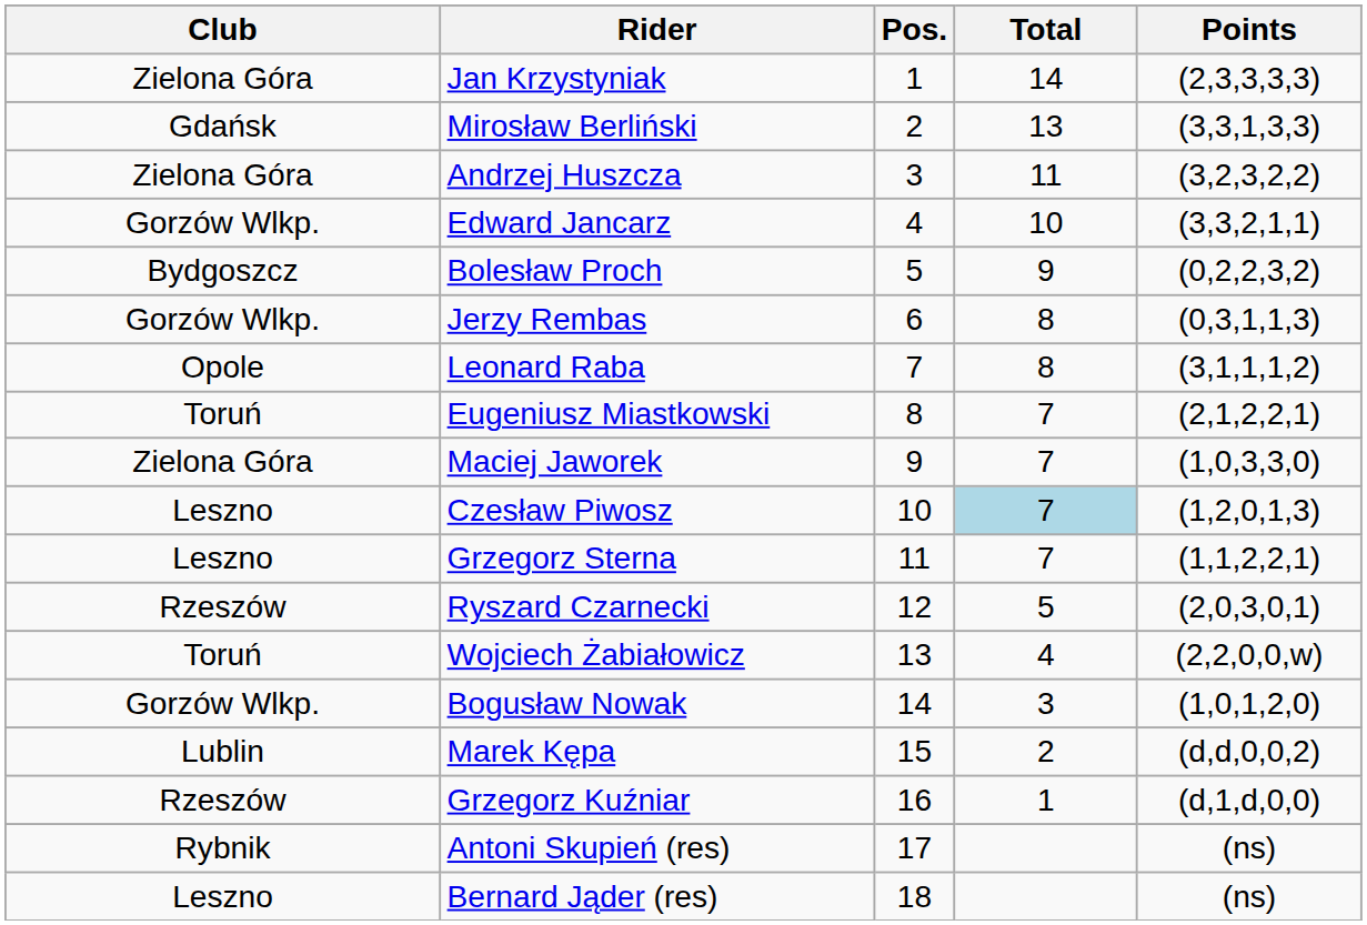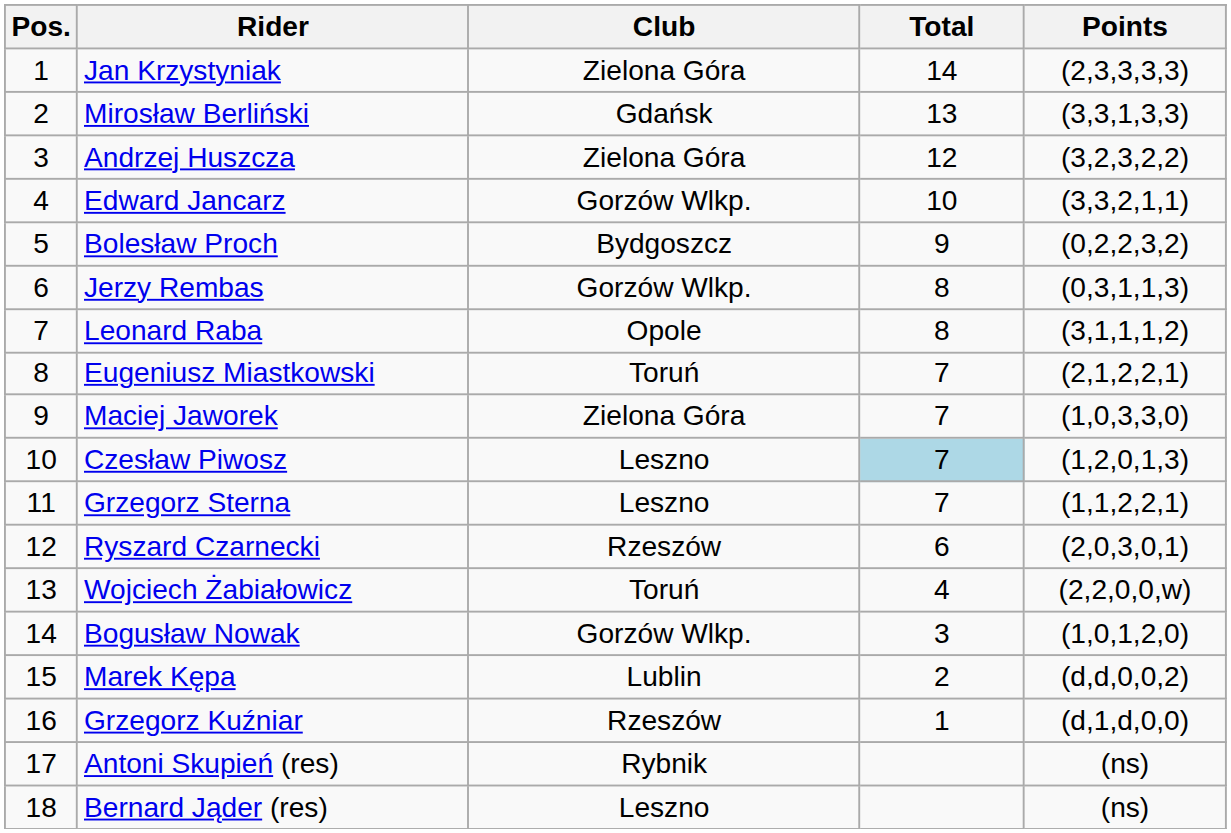 <table class=wikitable style="font-size:93%;">
 <tr>
+<th width=25px>Pos.</th>
+<th width=200px>Rider</th>
 <th width=200px>Club</th>
-<th width=200px>Rider</th>
-<th width=25px>Pos.</th>
 <th width=80px>Total</th>
 <th width=100px>Points</th>
 </tr>
 <tr align=center>
+<td>1</td>
+<td align=left><a href='#'>Jan Krzystyniak</a></td>
 <td>Zielona Góra</td>
-<td align=left><a href='#'>Jan Krzystyniak</a></td>
-<td>1</td>
 <td>14</td>
 <td>(2,3,3,3,3)</td>
 </tr>
 <tr align=center>
+<td>2</td>
+<td align=left><a href='#'>Mirosław Berliński</a></td>
 <td>Gdańsk</td>
-<td align=left><a href='#'>Mirosław Berliński</a></td>
-<td>2</td>
 <td>13</td>
 <td>(3,3,1,3,3)</td>
 </tr>
 <tr align=center>
+<td>3</td>
+<td align=left><a href='#'>Andrzej Huszcza</a></td>
 <td>Zielona Góra</td>
-<td align=left><a href='#'>Andrzej Huszcza</a></td>
-<td>3</td>
-<td>11</td>
+<td>12</td>
 <td>(3,2,3,2,2)</td>
 </tr>
 <tr align=center>
+<td>4</td>
+<td align=left><a href='#'>Edward Jancarz</a></td>
 <td>Gorzów Wlkp.</td>
-<td align=left><a href='#'>Edward Jancarz</a></td>
-<td>4</td>
 <td>10</td>
 <td>(3,3,2,1,1)</td>
 </tr>
 <tr align=center>
+<td>5</td>
+<td align=left><a href='#'>Bolesław Proch</a></td>
 <td>Bydgoszcz</td>
-<td align=left><a href='#'>Bolesław Proch</a></td>
-<td>5</td>
 <td>9</td>
 <td>(0,2,2,3,2)</td>
 </tr>
 <tr align=center>
+<td>6</td>
+<td align=left><a href='#'>Jerzy Rembas</a></td>
 <td>Gorzów Wlkp.</td>
-<td align=left><a href='#'>Jerzy Rembas</a></td>
-<td>6</td>
 <td>8</td>
 <td>(0,3,1,1,3)</td>
 </tr>
 <tr align=center>
+<td>7</td>
+<td align=left><a href='#'>Leonard Raba</a></td>
 <td>Opole</td>
-<td align=left><a href='#'>Leonard Raba</a></td>
-<td>7</td>
 <td>8</td>
 <td>(3,1,1,1,2)</td>
 </tr>
 <tr align=center>
+<td>8</td>
+<td align=left><a href='#'>Eugeniusz Miastkowski</a></td>
 <td>Toruń</td>
-<td align=left><a href='#'>Eugeniusz Miastkowski</a></td>
-<td>8</td>
 <td>7</td>
 <td>(2,1,2,2,1)</td>
 </tr>
 <tr align=center>
+<td>9</td>
+<td align=left><a href='#'>Maciej Jaworek</a></td>
 <td>Zielona Góra</td>
-<td align=left><a href='#'>Maciej Jaworek</a></td>
-<td>9</td>
 <td>7</td>
 <td>(1,0,3,3,0)</td>
 </tr>
 <tr align=center>
+<td>10</td>
+<td align=left><a href='#'>Czesław Piwosz</a></td>
 <td>Leszno</td>
-<td align=left><a href='#'>Czesław Piwosz</a></td>
-<td>10</td>
 <td style="background: lightblue;">7</td>
 <td>(1,2,0,1,3)</td>
 </tr>
 <tr align=center>
+<td>11</td>
+<td align=left><a href='#'>Grzegorz Sterna</a></td>
 <td>Leszno</td>
-<td align=left><a href='#'>Grzegorz Sterna</a></td>
-<td>11</td>
 <td>7</td>
 <td>(1,1,2,2,1)</td>
 </tr>
 <tr align=center>
+<td>12</td>
+<td align=left><a href='#'>Ryszard Czarnecki</a></td>
 <td>Rzeszów</td>
-<td align=left><a href='#'>Ryszard Czarnecki</a></td>
-<td>12</td>
-<td>5</td>
+<td>6</td>
 <td>(2,0,3,0,1)</td>
 </tr>
 <tr align=center>
+<td>13</td>
+<td align=left><a href='#'>Wojciech Żabiałowicz</a></td>
 <td>Toruń</td>
-<td align=left><a href='#'>Wojciech Żabiałowicz</a></td>
-<td>13</td>
 <td>4</td>
 <td>(2,2,0,0,w)</td>
 </tr>
 <tr align=center>
+<td>14</td>
+<td align=left><a href='#'>Bogusław Nowak</a></td>
 <td>Gorzów Wlkp.</td>
-<td align=left><a href='#'>Bogusław Nowak</a></td>
-<td>14</td>
 <td>3</td>
 <td>(1,0,1,2,0)</td>
 </tr>
 <tr align=center>
+<td>15</td>
+<td align=left><a href='#'>Marek Kępa</a></td>
 <td>Lublin</td>
-<td align=left><a href='#'>Marek Kępa</a></td>
-<td>15</td>
 <td>2</td>
 <td>(d,d,0,0,2)</td>
 </tr>
 <tr align=center>
+<td>16</td>
+<td align=left><a href='#'>Grzegorz Kuźniar</a></td>
 <td>Rzeszów</td>
-<td align=left><a href='#'>Grzegorz Kuźniar</a></td>
-<td>16</td>
 <td>1</td>
 <td>(d,1,d,0,0)</td>
 </tr>
 <tr align=center>
+<td>17</td>
+<td align=left><a href='#'>Antoni Skupień</a> (res)</td>
 <td>Rybnik</td>
-<td align=left><a href='#'>Antoni Skupień</a> (res)</td>
-<td>17</td>
 <td></td>
 <td>(ns)</td>
 </tr>
 <tr align=center>
+<td>18</td>
+<td align=left><a href='#'>Bernard Jąder</a> (res)</td>
 <td>Leszno</td>
-<td align=left><a href='#'>Bernard Jąder</a> (res)</td>
-<td>18</td>
 <td></td>
 <td>(ns)</td>
 </tr>
 </table>
